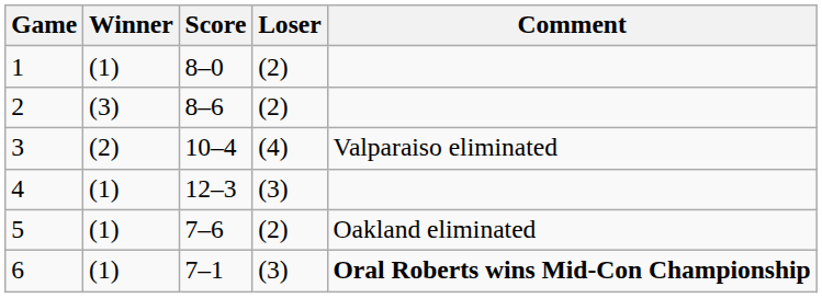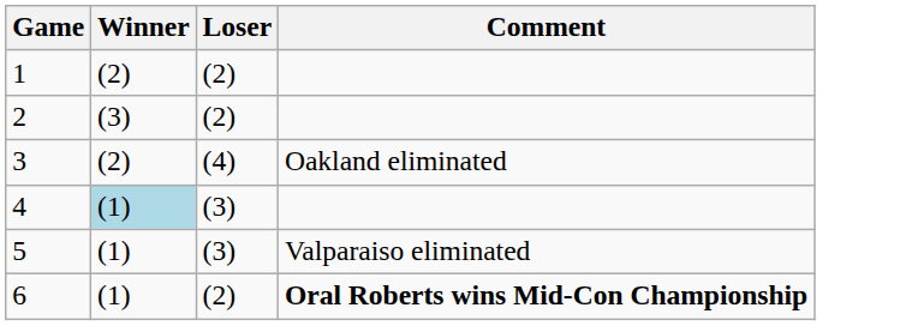 <table class=wikitable>
 <tr>
 <th>Game</th>
 <th>Winner</th>
-<th>Score</th>
 <th>Loser</th>
 <th>Comment</th>
 </tr>
 <tr>
 <td>1</td>
-<td>(1) </td>
-<td>8–0</td>
+<td>(2) </td>
 <td>(2) </td>
 <td></td>
 </tr>
 <tr>
 <td>2</td>
 <td>(3) </td>
-<td>8–6</td>
 <td>(2) </td>
 <td></td>
 </tr>
 <tr>
 <td>3</td>
 <td>(2) </td>
-<td>10–4</td>
 <td>(4) </td>
-<td>Valparaiso eliminated</td>
+<td>Oakland eliminated</td>
 </tr>
 <tr>
 <td>4</td>
-<td>(1) </td>
-<td>12–3</td>
+<td style="background: lightblue;">(1) </td>
 <td>(3) </td>
 <td></td>
 </tr>
 <tr>
 <td>5</td>
 <td>(1) </td>
-<td>7–6</td>
-<td>(2) </td>
-<td>Oakland eliminated</td>
+<td>(3) </td>
+<td>Valparaiso eliminated</td>
 </tr>
 <tr>
 <td>6</td>
 <td>(1) </td>
-<td>7–1</td>
-<td>(3) </td>
+<td>(2) </td>
 <td><strong>Oral Roberts wins Mid-Con Championship</strong></td>
 </tr>
 </table>
